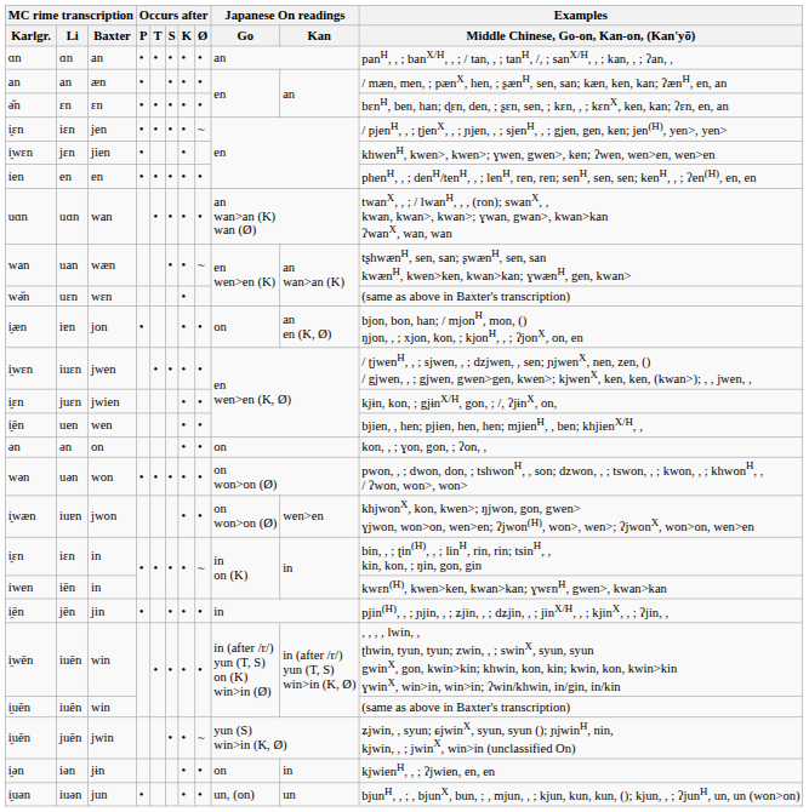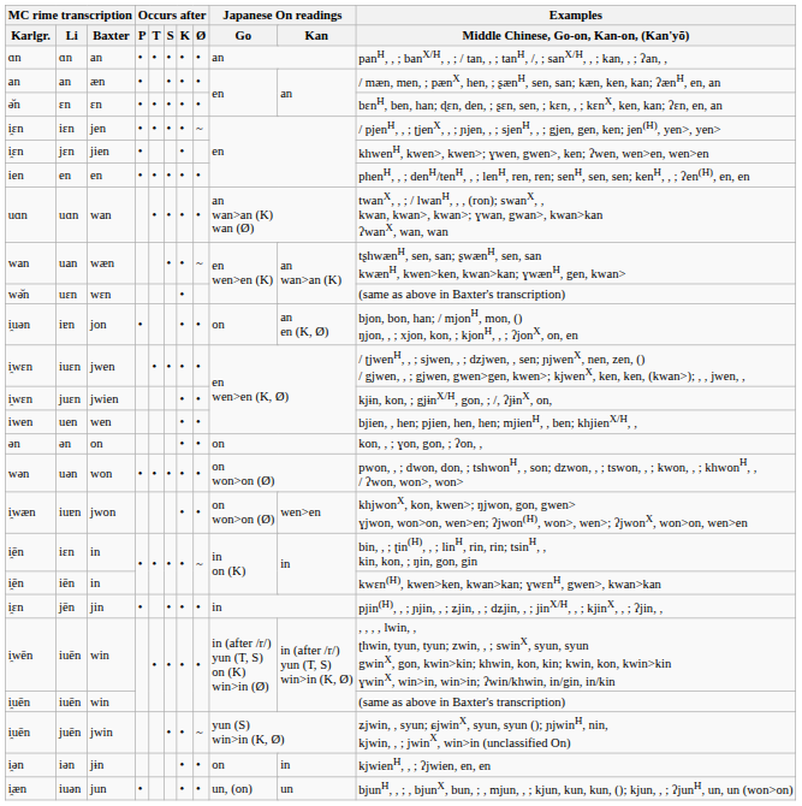 <table class="wikitable defaultcenter">
 <tr>
 <th colspan="3">MC rime transcription</th>
 <th colspan="5">Occurs after</th>
 <th colspan="3">Japanese On readings</th>
 <th>Examples</th>
 </tr>
 <tr>
 <th>Karlgr.</th>
 <th>Li</th>
 <th>Baxter</th>
 <th>P</th>
 <th>T</th>
 <th>S</th>
 <th>K</th>
 <th>Ø</th>
 <th colspan="2">Go</th>
 <th>Kan</th>
 <th>Middle Chinese, Go-on, Kan-on, (Kan'yō)</th>
 </tr>
 <tr>
 <td>ɑn</td>
 <td>ɑn</td>
 <td>an</td>
 <td>•</td>
 <td>•</td>
 <td>•</td>
 <td>•</td>
 <td>•</td>
 <td colspan="3">an</td>
 <td style="text-align: left;"> pan<sup>H</sup>, , ;  ban<sup>X/H</sup>, , ; / tan, , ;  tan<sup>H</sup>, /, ;  san<sup>X/H</sup>, , ;  kan, , ;  ʔan, , </td>
 </tr>
 <tr>
 <td>an</td>
 <td>an</td>
 <td>æn</td>
 <td>•</td>
 <td></td>
 <td>•</td>
 <td>•</td>
 <td>•</td>
 <td colspan="2" rowspan="2">en</td>
 <td rowspan="2">an</td>
 <td style="text-align: left;">/ mæn, men, ;  pæn<sup>X</sup>, hen, ; ʂæn<sup>H</sup>, sen, san;  kæn, ken, kan;  ʔæn<sup>H</sup>, en, an</td>
 </tr>
 <tr>
 <td>ə̆n</td>
 <td>ɛn</td>
 <td>ɛn</td>
 <td>•</td>
 <td>•</td>
 <td>•</td>
 <td>•</td>
 <td>•</td>
 <td style="text-align: left;"> bɛn<sup>H</sup>, ben, han;  ɖɛn, den, ;  ʂɛn, sen, ;  kɛn, , ;  kɛn<sup>X</sup>, ken, kan;  ʔɛn, en, an</td>
 </tr>
 <tr>
 <td>i̯ɛn</td>
 <td>iɛn</td>
 <td>jen</td>
 <td>•</td>
 <td>•</td>
 <td>•</td>
 <td>•</td>
 <td>~</td>
 <td colspan="3" rowspan="3">en</td>
 <td style="text-align: left;">/ pjen<sup>H</sup>, , ;  ʈjen<sup>X</sup>, , ;  ɲjen, , ;  sjen<sup>H</sup>, , ;  gjen, gen, ken;  jen<sup>(H)</sup>, yen>, yen></td>
 </tr>
 <tr>
-<td>i̯wɛn</td>
+<td>i̯ɛn</td>
 <td>jɛn</td>
 <td>jien</td>
 <td>•</td>
 <td></td>
 <td></td>
 <td>•</td>
 <td></td>
 <td style="text-align: left;"> khwen<sup>H</sup>, kwen>, kwen>;  ɣwen, gwen>, ken;  ʔwen, wen>en, wen>en</td>
 </tr>
 <tr>
 <td>ien</td>
 <td>en</td>
 <td>en</td>
 <td>•</td>
 <td>•</td>
 <td>•</td>
 <td>•</td>
 <td>•</td>
 <td style="text-align: left;"> phen<sup>H</sup>, , ;  den<sup>H</sup>/ten<sup>H</sup>, , ;  len<sup>H</sup>, ren, ren;  sen<sup>H</sup>, sen, sen;  ken<sup>H</sup>, , ;  ʔen<sup>(H)</sup>, en, en</td>
 </tr>
 <tr>
 <td>uɑn</td>
 <td>uɑn</td>
 <td>wan</td>
 <td></td>
 <td>•</td>
 <td>•</td>
 <td>•</td>
 <td>•</td>
 <td colspan="3">an<br>wan>an (K)<br>wan (Ø)</td>
 <td style="text-align: left;"> twan<sup>X</sup>, , ; / lwan<sup>H</sup>, , , (ron);  swan<sup>X</sup>, , <br> kwan, kwan>, kwan>;  ɣwan, gwan>, kwan>kan<br> ʔwan<sup>X</sup>, wan, wan</td>
 </tr>
 <tr>
 <td>wan</td>
 <td>uan</td>
 <td>wæn</td>
 <td></td>
 <td></td>
 <td>•</td>
 <td>•</td>
 <td>~</td>
 <td colspan="2" rowspan="2">en<br>wen>en (K)</td>
 <td rowspan="2">an<br>wan>an (K)</td>
 <td style="text-align: left;"> tʂhwæn<sup>H</sup>, sen, san;  ʂwæn<sup>H</sup>, sen, san<br> kwæn<sup>H</sup>, kwen>ken, kwan>kan;  ɣwæn<sup>H</sup>, gen, kwan></td>
 </tr>
 <tr>
 <td>wə̆n</td>
 <td>uɛn</td>
 <td>wɛn</td>
 <td></td>
 <td></td>
 <td></td>
 <td>•</td>
 <td></td>
 <td style="text-align: left;">(same as above in Baxter's transcription)</td>
 </tr>
 <tr>
-<td>i̯æn</td>
+<td>i̯uǝn</td>
 <td>iɐn</td>
 <td>jon</td>
 <td>•</td>
 <td></td>
 <td></td>
 <td>•</td>
 <td>•</td>
 <td colspan="2">on</td>
 <td>an<br>en (K, Ø)</td>
 <td style="text-align: left;"> bjon, bon, han; / mjon<sup>H</sup>, mon,  ()<br> ŋjon, , ;  xjon, kon, ;  kjon<sup>H</sup>, , ;  ʔjon<sup>X</sup>, on, en</td>
 </tr>
 <tr>
 <td>i̯wɛn</td>
 <td>iuɛn</td>
 <td>jwen</td>
 <td></td>
 <td>•</td>
 <td>•</td>
 <td>•</td>
 <td>•</td>
 <td colspan="3" rowspan="3">en<br>wen>en (K, Ø)</td>
 <td style="text-align: left;">/ ʈjwen<sup>H</sup>, , ;  sjwen, , ;  dzjwen, , sen;  ɲjwen<sup>X</sup>, nen, zen, ()<br>/ gjwen, , ;  gjwen, gwen>gen, kwen>;  kjwen<sup>X</sup>, ken, ken, (kwan>); , , jwen, , </td>
 </tr>
 <tr>
-<td>i̯ɛn</td>
+<td>i̯wɛn</td>
 <td>juɛn</td>
 <td>jwien</td>
 <td></td>
 <td></td>
 <td></td>
 <td>•</td>
 <td>•</td>
 <td style="text-align: left;"> kjɨn, kon, ;  gjɨn<sup>X/H</sup>, gon, ; /, ʔjɨn<sup>X</sup>, on, </td>
 </tr>
 <tr>
-<td>i̯ēn</td>
+<td>iwen</td>
 <td>uen</td>
 <td>wen</td>
 <td></td>
 <td></td>
 <td></td>
 <td>•</td>
 <td>•</td>
 <td style="text-align: left;"> bjien, , hen;  pjien, hen, hen;  mjien<sup>H</sup>, , ben;  khjien<sup>X/H</sup>, , </td>
 </tr>
 <tr>
 <td>ǝn</td>
 <td>ǝn</td>
 <td>on</td>
 <td></td>
 <td></td>
 <td></td>
 <td>•</td>
 <td>•</td>
 <td colspan="3">on</td>
 <td style="text-align: left;"> kon, , ;  ɣon, gon, ;  ʔon, , </td>
 </tr>
 <tr>
 <td>wǝn</td>
 <td>uǝn</td>
 <td>won</td>
 <td>•</td>
 <td>•</td>
 <td>•</td>
 <td>•</td>
 <td>•</td>
 <td colspan="3">on<br>won>on (Ø)</td>
 <td style="text-align: left;"> pwon, , ;  dwon, don, ;  tshwon<sup>H</sup>, , son;  dzwon, , ;  tswon, , ;  kwon, , ;  khwon<sup>H</sup>, , <br>/ ʔwon, won>, won></td>
 </tr>
 <tr>
 <td>i̯wæn</td>
 <td>iuɐn</td>
 <td>jwon</td>
 <td></td>
 <td></td>
 <td></td>
 <td>•</td>
 <td>•</td>
 <td colspan="2">on<br>won>on (Ø)</td>
 <td>wen>en</td>
 <td style="text-align: left;"> khjwon<sup>X</sup>, kon, kwen>;  ŋjwon, gon, gwen><br> ɣjwon, won>on, wen>en;  ʔjwon<sup>(H)</sup>, won>, wen>;  ʔjwon<sup>X</sup>, won>on, wen>en</td>
 </tr>
 <tr>
-<td>i̯ɛn</td>
+<td>i̯ēn</td>
 <td>iɛn</td>
 <td>in</td>
 <td rowspan="2">•</td>
 <td rowspan="2">•</td>
 <td rowspan="2">•</td>
 <td rowspan="2">•</td>
 <td rowspan="2">~</td>
 <td colspan="2" rowspan="2">in<br>on (K)</td>
 <td rowspan="2">in</td>
 <td style="text-align: left;"> bin, , ;  ʈin<sup>(H)</sup>, , ;  lin<sup>H</sup>, rin, rin;  tsin<sup>H</sup>, , <br> kin, kon, ;  ŋin, gon, gin</td>
 </tr>
 <tr>
-<td>iwen</td>
+<td>i̯ēn</td>
 <td>iēn</td>
 <td>in</td>
 <td style="text-align: left;"> kwɛn<sup>(H)</sup>, kwen>ken, kwan>kan;  ɣwɛn<sup>H</sup>, gwen>, kwan>kan</td>
 </tr>
 <tr>
-<td>i̯ēn</td>
+<td>i̯ɛn</td>
 <td>jēn</td>
 <td>jin</td>
 <td>•</td>
 <td></td>
 <td>•</td>
 <td>•</td>
 <td>•</td>
 <td colspan="3">in</td>
 <td style="text-align: left;"> pjin<sup>(H)</sup>, , ;  ɲjin, , ;  ʑjin, , ;  dʑjin, , ;  jin<sup>X/H</sup>, , ;  kjin<sup>X</sup>, , ;  ʔjin, , </td>
 </tr>
 <tr>
 <td>i̯wēn</td>
 <td>iuēn</td>
 <td>win</td>
 <td rowspan="2"></td>
 <td rowspan="2">•</td>
 <td rowspan="2">•</td>
 <td rowspan="2">•</td>
 <td rowspan="2">•</td>
 <td rowspan="2">in (after /r/)<br>yun (T, S)<br>on (K)<br>win>in (Ø)</td>
 <td colspan="2" rowspan="2">in (after /r/)<br>yun (T, S)<br>win>in (K, Ø)</td>
 <td style="text-align: left;">, , , ,  lwin, , <br> ʈhwin, tyun, tyun;  zwin, , ;  swin<sup>X</sup>, syun, syun<br> gwin<sup>X</sup>, gon, kwin>kin;  khwin, kon, kin;  kwin, kon, kwin>kin<br> ɣwin<sup>X</sup>, win>in, win>in;  ʔwin/khwin, in/gin, in/kin</td>
 </tr>
 <tr>
 <td>i̯uēn</td>
 <td>iuēn</td>
 <td>win</td>
 <td style="text-align: left;">(same as above in Baxter's transcription)</td>
 </tr>
 <tr>
 <td>i̯uēn</td>
 <td>juēn</td>
 <td>jwin</td>
 <td></td>
 <td></td>
 <td>•</td>
 <td>•</td>
 <td>~</td>
 <td colspan="3">yun (S)<br>win>in (K, Ø)</td>
 <td style="text-align: left;"> ʑjwin, , syun;  ɕjwin<sup>X</sup>, syun, syun ();  ɲjwin<sup>H</sup>, nin, <br> kjwin, , ;  jwin<sup>X</sup>, win>in (unclassified On)</td>
 </tr>
 <tr>
 <td>i̯ǝn</td>
 <td>iǝn</td>
 <td>jɨn</td>
 <td></td>
 <td></td>
 <td></td>
 <td>•</td>
 <td>•</td>
 <td colspan="2">on</td>
 <td>in</td>
 <td style="text-align: left;"> kjwien<sup>H</sup>, , ;  ʔjwien, en, en</td>
 </tr>
 <tr>
-<td>i̯uǝn</td>
+<td>i̯æn</td>
 <td>iuǝn</td>
 <td>jun</td>
 <td>•</td>
 <td></td>
 <td></td>
 <td>•</td>
 <td>•</td>
 <td colspan="2">un, (on)</td>
 <td>un</td>
 <td style="text-align: left;"> bjun<sup>H</sup>, , ; ,  bjun<sup>X</sup>, bun, ; ,  mjun, , ;  kjun, kun, kun, ();  kjun, , ;  ʔjun<sup>H</sup>, un, un (won>on)</td>
 </tr>
 </table>
